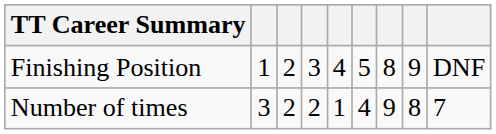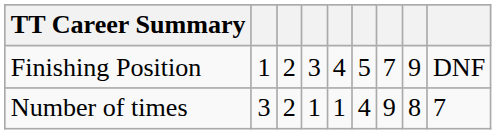 <table class="wikitable">
 <tr style="background:#CCCCCC;">
 <th>TT Career Summary</th>
 <th></th>
 <th></th>
 <th></th>
 <th></th>
 <th></th>
 <th></th>
 <th></th>
 <th></th>
 </tr>
 <tr>
 <td>Finishing Position</td>
 <td>1</td>
 <td>2</td>
 <td>3</td>
 <td>4</td>
 <td>5</td>
-<td>8</td>
+<td>7</td>
 <td>9</td>
 <td>DNF</td>
 </tr>
 <tr>
 <td>Number of times</td>
 <td>3</td>
 <td>2</td>
-<td>2</td>
+<td>1</td>
 <td>1</td>
 <td>4</td>
 <td>9</td>
 <td>8</td>
 <td>7</td>
 </tr>
 </table>
